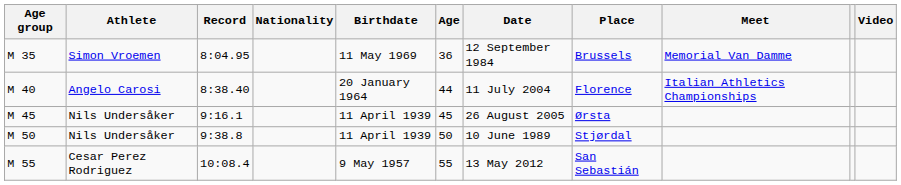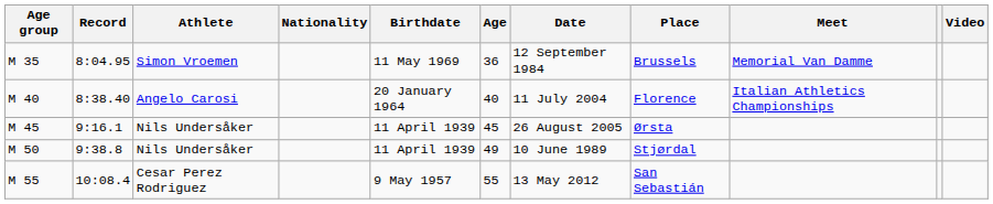 <table class="wikitable" style="font-size:90%; width: 100%;">
 <tr>
 <th>Age group</th>
+<th>Record</th>
 <th>Athlete</th>
-<th>Record</th>
 <th>Nationality</th>
 <th>Birthdate</th>
 <th>Age</th>
 <th>Date</th>
 <th>Place</th>
 <th>Meet</th>
 <th></th>
 <th>Video</th>
 </tr>
 <tr>
 <td>M 35</td>
+<td>8:04.95</td>
 <td><a href='#'>Simon Vroemen</a></td>
-<td>8:04.95</td>
 <td></td>
 <td>11 May 1969</td>
 <td>36</td>
 <td>12 September 1984</td>
 <td><a href='#'>Brussels</a> </td>
 <td><a href='#'>Memorial Van Damme</a></td>
 <td></td>
 <td></td>
 </tr>
 <tr>
 <td>M 40</td>
+<td>8:38.40</td>
 <td><a href='#'>Angelo Carosi</a></td>
-<td>8:38.40</td>
 <td></td>
 <td>20 January 1964</td>
-<td>44</td>
+<td>40</td>
 <td>11 July 2004</td>
 <td><a href='#'>Florence</a> </td>
 <td><a href='#'>Italian Athletics Championships</a></td>
 <td></td>
 <td></td>
 </tr>
 <tr>
 <td>M 45</td>
+<td>9:16.1 </td>
 <td>Nils Undersåker</td>
-<td>9:16.1 </td>
 <td></td>
 <td>11 April 1939</td>
 <td>45</td>
 <td>26 August 2005</td>
 <td><a href='#'>Ørsta</a> </td>
 <td></td>
 <td></td>
 <td></td>
 </tr>
 <tr>
 <td>M 50</td>
+<td>9:38.8</td>
 <td>Nils Undersåker</td>
-<td>9:38.8</td>
 <td></td>
 <td>11 April 1939</td>
-<td>50</td>
+<td>49</td>
 <td>10 June 1989</td>
 <td><a href='#'>Stjørdal</a> </td>
 <td></td>
 <td></td>
 <td></td>
 </tr>
 <tr>
 <td>M 55</td>
+<td>10:08.4 </td>
 <td>Cesar Perez Rodriguez</td>
-<td>10:08.4 </td>
 <td></td>
 <td>9 May 1957</td>
 <td>55</td>
 <td>13 May 2012</td>
 <td><a href='#'>San Sebastián</a> </td>
 <td></td>
 <td></td>
 <td></td>
 </tr>
 </table>
